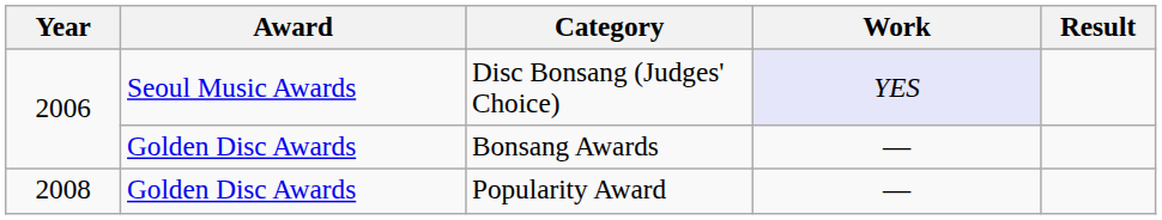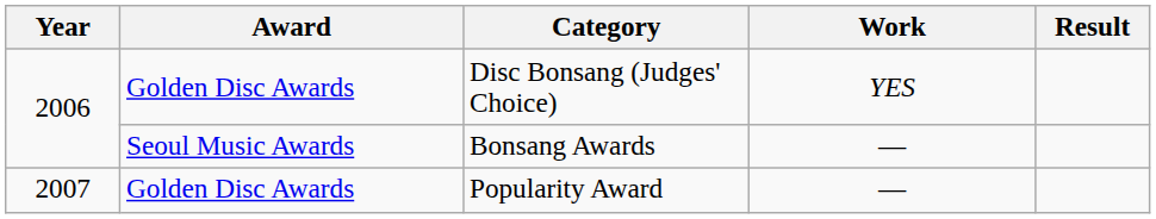 <table width="75%" class="wikitable sortable">
 <tr>
 <th scope="col" width="10%">Year</th>
 <th scope="col" width="30%">Award</th>
 <th scope="col" width="25%">Category</th>
 <th scope="col" width="25%">Work</th>
 <th scope="col" width="10%">Result</th>
 </tr>
 <tr>
 <td rowspan="2" align="center">2006</td>
-<td><a href='#'>Seoul Music Awards</a></td>
+<td><a href='#'>Golden Disc Awards</a></td>
 <td>Disc Bonsang (Judges' Choice)</td>
-<td align="center" style="background: lavender;"><em>YES</em></td>
+<td align="center"><em>YES</em></td>
 <td></td>
 </tr>
 <tr>
-<td><a href='#'>Golden Disc Awards</a></td>
+<td><a href='#'>Seoul Music Awards</a></td>
 <td>Bonsang Awards</td>
 <td align="center">—</td>
 <td></td>
 </tr>
 <tr>
-<td align="center">2008</td>
+<td align="center">2007</td>
 <td><a href='#'>Golden Disc Awards</a></td>
 <td>Popularity Award</td>
 <td align="center">—</td>
 <td></td>
 </tr>
 </table>
